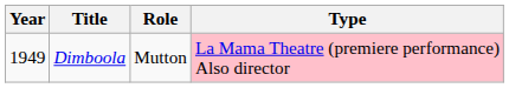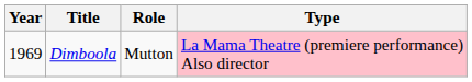 <table class="wikitable">
 <tr>
 <th>Year</th>
 <th>Title</th>
 <th>Role</th>
 <th>Type</th>
 </tr>
 <tr>
-<td>1949</td>
+<td>1969</td>
 <td><em><a href='#'>Dimboola</a></em></td>
 <td>Mutton</td>
 <td style="background: pink;"><a href='#'>La Mama Theatre</a> (premiere performance)<br>Also director</td>
 </tr>
 </table>
